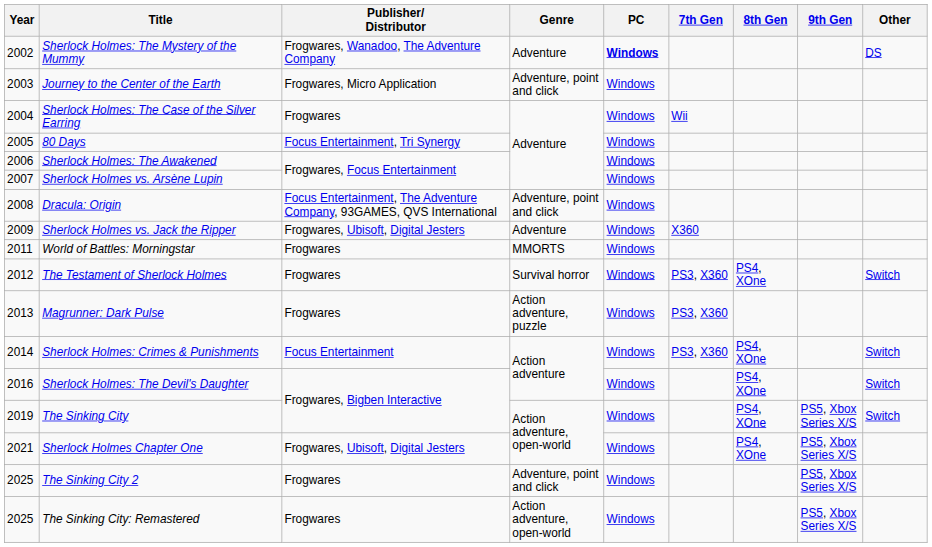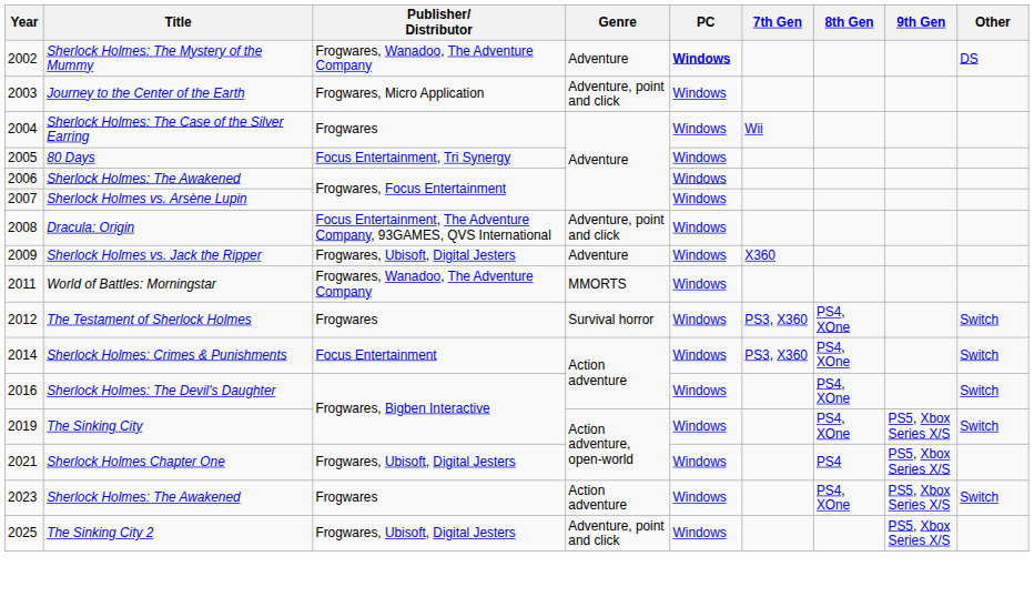 <table class="wikitable sortable">
 <tr>
 <th scope="col" width=40>Year</th>
 <th scope="col" width=320>Title</th>
 <th>Publisher/<br>Distributor</th>
 <th scope="col" width="120">Genre</th>
 <th scope="col" width=80>PC</th>
 <th scope="col" width=80><a href='#'>7th Gen</a></th>
 <th scope="col" width=80><a href='#'>8th Gen</a></th>
 <th scope="col" width=80><a href='#'>9th Gen</a></th>
 <th scope="col" width=80>Other</th>
 </tr>
 <tr>
 <td>2002</td>
 <td><em><a href='#'>Sherlock Holmes: The Mystery of the Mummy</a></em></td>
 <td>Frogwares, <a href='#'>Wanadoo</a>, <a href='#'>The Adventure Company</a></td>
 <td>Adventure</td>
 <td><strong><a href='#'>Windows</a></strong></td>
 <td></td>
 <td></td>
 <td></td>
 <td><a href='#'>DS</a></td>
 </tr>
 <tr>
 <td>2003</td>
 <td><em><a href='#'>Journey to the Center of the Earth</a></em></td>
 <td>Frogwares, Micro Application</td>
 <td>Adventure, point and click</td>
 <td><a href='#'>Windows</a></td>
 <td></td>
 <td></td>
 <td></td>
 <td></td>
 </tr>
 <tr>
 <td>2004</td>
 <td><em><a href='#'>Sherlock Holmes: The Case of the Silver Earring</a></em></td>
 <td>Frogwares</td>
 <td rowspan="4">Adventure</td>
 <td><a href='#'>Windows</a></td>
 <td><a href='#'>Wii</a></td>
 <td></td>
 <td></td>
 <td></td>
 </tr>
 <tr>
 <td>2005</td>
 <td><em><a href='#'>80 Days</a></em></td>
 <td><a href='#'>Focus Entertainment</a>, <a href='#'>Tri Synergy</a></td>
 <td><a href='#'>Windows</a></td>
 <td></td>
 <td></td>
 <td></td>
 <td></td>
 </tr>
 <tr>
 <td>2006</td>
 <td><em><a href='#'>Sherlock Holmes: The Awakened</a></em></td>
 <td rowspan="2">Frogwares, <a href='#'>Focus Entertainment</a></td>
 <td><a href='#'>Windows</a></td>
 <td></td>
 <td></td>
 <td></td>
 <td></td>
 </tr>
 <tr>
 <td>2007</td>
 <td><em><a href='#'>Sherlock Holmes vs. Arsène Lupin</a></em></td>
 <td><a href='#'>Windows</a></td>
 <td></td>
 <td></td>
 <td></td>
 <td></td>
 </tr>
 <tr>
 <td>2008</td>
 <td><em><a href='#'>Dracula: Origin</a></em></td>
 <td><a href='#'>Focus Entertainment</a>, <a href='#'>The Adventure Company</a>, 93GAMES, QVS International</td>
 <td>Adventure, point and click</td>
 <td><a href='#'>Windows</a></td>
 <td></td>
 <td></td>
 <td></td>
 <td></td>
 </tr>
 <tr>
 <td>2009</td>
 <td><em><a href='#'>Sherlock Holmes vs. Jack the Ripper</a></em></td>
 <td>Frogwares, <a href='#'>Ubisoft</a>, <a href='#'>Digital Jesters</a></td>
 <td>Adventure</td>
 <td><a href='#'>Windows</a></td>
 <td><a href='#'>X360</a></td>
 <td></td>
 <td></td>
 <td></td>
 </tr>
 <tr>
 <td>2011</td>
 <td><em>World of Battles: Morningstar</em></td>
-<td>Frogwares</td>
+<td>Frogwares, <a href='#'>Wanadoo</a>, <a href='#'>The Adventure Company</a></td>
 <td>MMORTS</td>
 <td><a href='#'>Windows</a></td>
 <td></td>
 <td></td>
 <td></td>
 <td></td>
 </tr>
 <tr>
 <td>2012</td>
 <td><em><a href='#'>The Testament of Sherlock Holmes</a></em></td>
 <td>Frogwares</td>
 <td>Survival horror</td>
 <td><a href='#'>Windows</a></td>
 <td><a href='#'>PS3</a>, <a href='#'>X360</a></td>
 <td><a href='#'>PS4</a>, <a href='#'>XOne</a></td>
 <td></td>
 <td><a href='#'>Switch</a></td>
-</tr>
-<tr>
-<td>2013</td>
-<td><em><a href='#'>Magrunner: Dark Pulse</a></em></td>
-<td>Frogwares</td>
-<td>Action adventure, puzzle</td>
-<td><a href='#'>Windows</a></td>
-<td><a href='#'>PS3</a>, <a href='#'>X360</a></td>
-<td></td>
-<td></td>
-<td></td>
 </tr>
 <tr>
 <td>2014</td>
 <td><em><a href='#'>Sherlock Holmes: Crimes & Punishments</a></em></td>
 <td><a href='#'>Focus Entertainment</a></td>
 <td rowspan="2">Action adventure</td>
 <td><a href='#'>Windows</a></td>
 <td><a href='#'>PS3</a>, <a href='#'>X360</a></td>
 <td><a href='#'>PS4</a>, <a href='#'>XOne</a></td>
 <td></td>
 <td><a href='#'>Switch</a></td>
 </tr>
 <tr>
 <td>2016</td>
 <td><em><a href='#'>Sherlock Holmes: The Devil's Daughter</a></em></td>
 <td rowspan="2">Frogwares, <a href='#'>Bigben Interactive</a></td>
 <td><a href='#'>Windows</a></td>
 <td></td>
 <td><a href='#'>PS4</a>, <a href='#'>XOne</a></td>
 <td></td>
 <td><a href='#'>Switch</a></td>
 </tr>
 <tr>
 <td>2019</td>
 <td><em><a href='#'>The Sinking City</a></em></td>
 <td rowspan="2">Action adventure, open-world</td>
 <td><a href='#'>Windows</a></td>
 <td></td>
 <td><a href='#'>PS4</a>, <a href='#'>XOne</a></td>
 <td><a href='#'>PS5</a>, <a href='#'>Xbox Series X/S</a></td>
 <td><a href='#'>Switch</a></td>
 </tr>
 <tr>
 <td>2021</td>
 <td><em><a href='#'>Sherlock Holmes Chapter One</a></em></td>
 <td>Frogwares, <a href='#'>Ubisoft</a>, <a href='#'>Digital Jesters</a></td>
 <td><a href='#'>Windows</a></td>
 <td></td>
-<td><a href='#'>PS4</a>, <a href='#'>XOne</a></td>
+<td><a href='#'>PS4</a></td>
 <td><a href='#'>PS5</a>, <a href='#'>Xbox Series X/S</a></td>
 <td></td>
 </tr>
 <tr>
+<td>2023</td>
+<td><em><a href='#'>Sherlock Holmes: The Awakened</a></em></td>
+<td>Frogwares</td>
+<td>Action adventure</td>
+<td><a href='#'>Windows</a></td>
+<td></td>
+<td><a href='#'>PS4</a>, <a href='#'>XOne</a></td>
+<td><a href='#'>PS5</a>, <a href='#'>Xbox Series X/S</a></td>
+<td><a href='#'>Switch</a></td>
+</tr>
+<tr>
 <td>2025</td>
 <td><em><a href='#'>The Sinking City 2</a></em></td>
-<td>Frogwares</td>
+<td>Frogwares, <a href='#'>Ubisoft</a>, <a href='#'>Digital Jesters</a></td>
 <td>Adventure, point and click</td>
 <td><a href='#'>Windows</a></td>
 <td></td>
 <td></td>
 <td><a href='#'>PS5</a>, <a href='#'>Xbox Series X/S</a></td>
 <td></td>
 </tr>
-<tr>
-<td>2025</td>
-<td><em>The Sinking City: Remastered</em></td>
-<td>Frogwares</td>
-<td>Action adventure, open-world</td>
-<td><a href='#'>Windows</a></td>
-<td></td>
-<td></td>
-<td><a href='#'>PS5</a>, <a href='#'>Xbox Series X/S</a></td>
-<td></td>
-</tr>
 </table>
